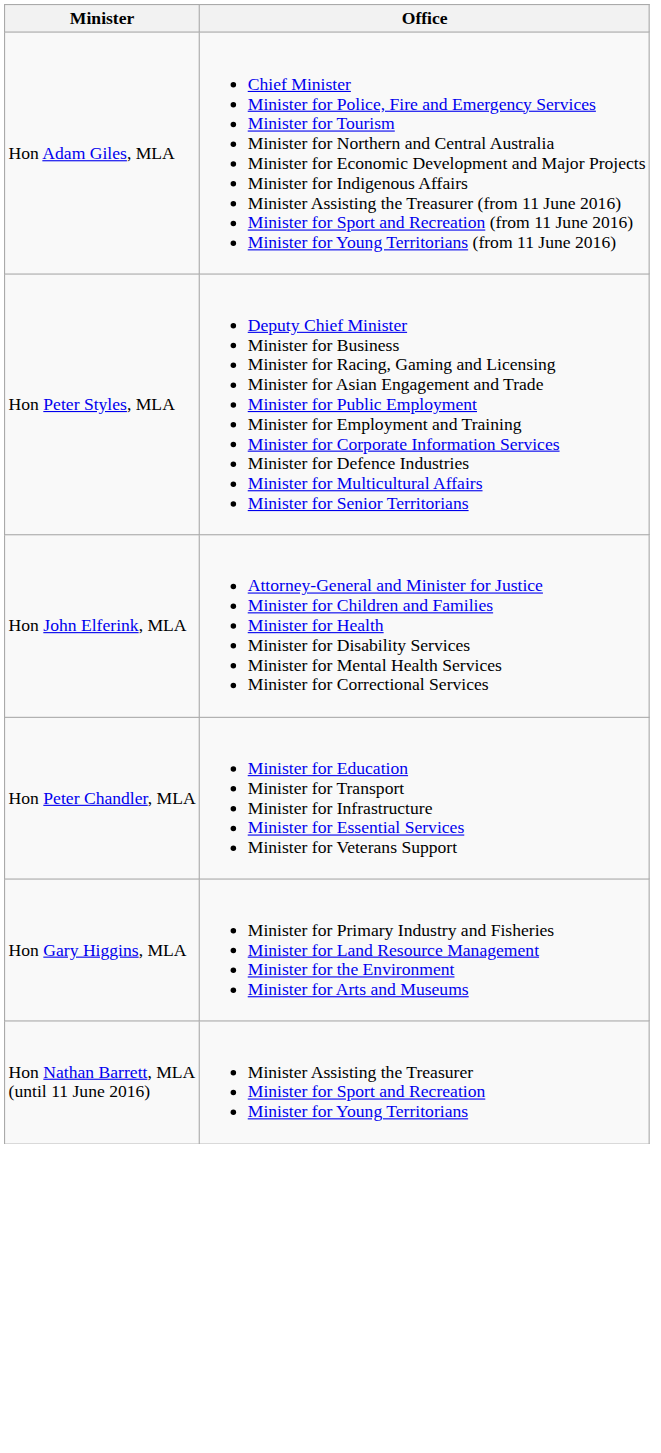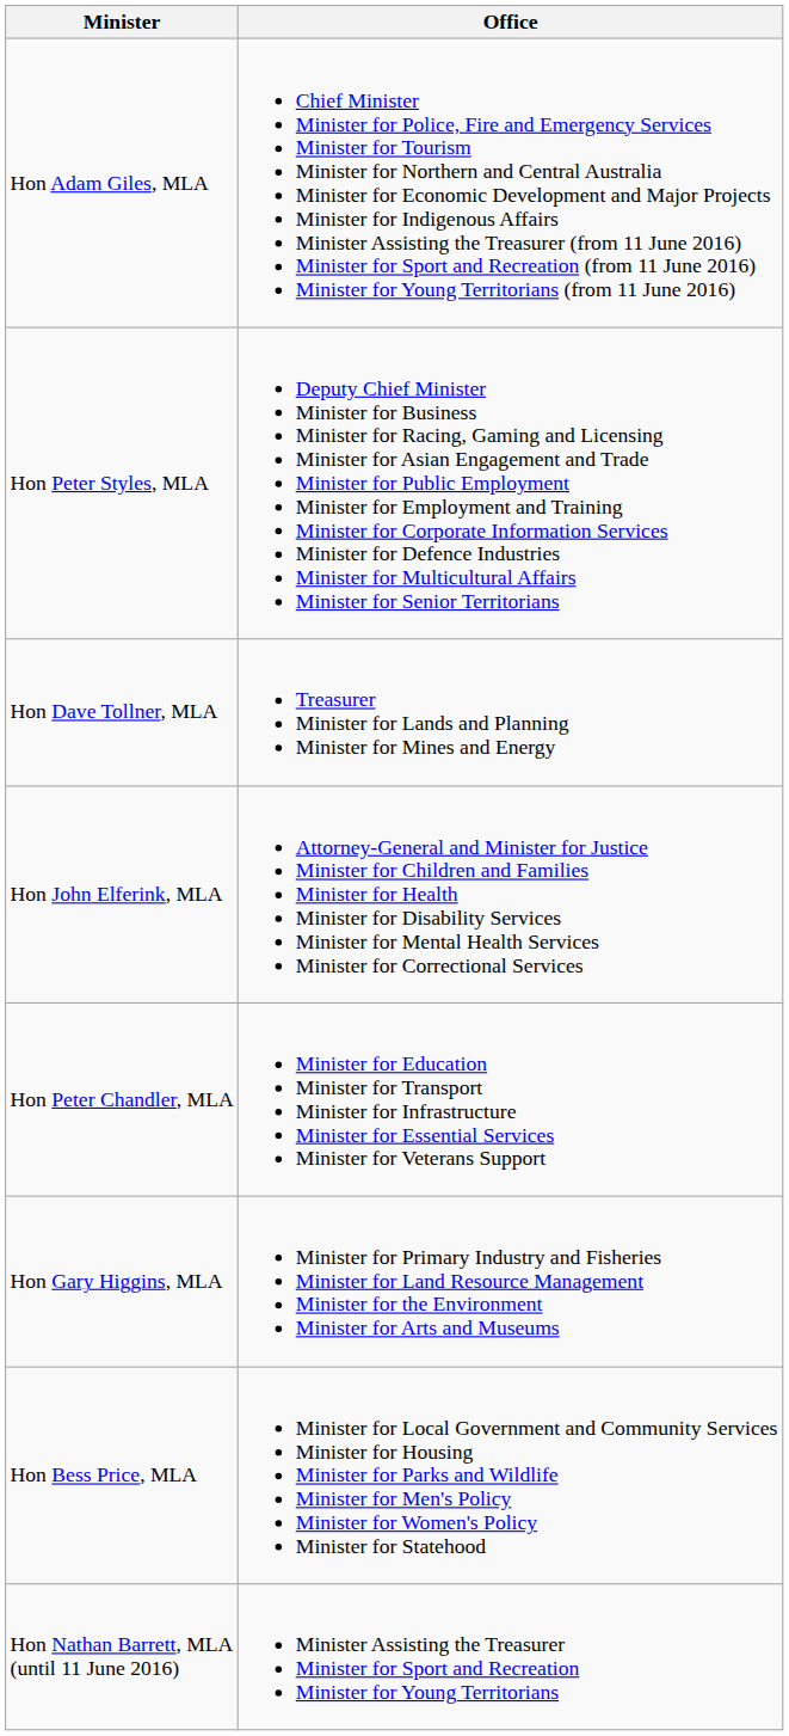 <table class="wikitable">
 <tr>
 <th>Minister</th>
 <th>Office</th>
 </tr>
 <tr>
 <td>Hon <a href='#'>Adam Giles</a>, MLA</td>
 <td><br><ul><li><a href='#'>Chief Minister</a></li><li><a href='#'>Minister for Police, Fire and Emergency Services</a></li><li><a href='#'>Minister for Tourism</a></li><li>Minister for Northern and Central Australia</li><li>Minister for Economic Development and Major Projects</li><li>Minister for Indigenous Affairs</li><li>Minister Assisting the Treasurer (from 11 June 2016)</li><li><a href='#'>Minister for Sport and Recreation</a> (from 11 June 2016)</li><li><a href='#'>Minister for Young Territorians</a> (from 11 June 2016)</li></ul></td>
 </tr>
 <tr>
 <td>Hon <a href='#'>Peter Styles</a>, MLA</td>
 <td><br><ul><li><a href='#'>Deputy Chief Minister</a></li><li>Minister for Business</li><li>Minister for Racing, Gaming and Licensing</li><li>Minister for Asian Engagement and Trade</li><li><a href='#'>Minister for Public Employment</a></li><li>Minister for Employment and Training</li><li><a href='#'>Minister for Corporate Information Services</a></li><li>Minister for Defence Industries</li><li><a href='#'>Minister for Multicultural Affairs</a></li><li><a href='#'>Minister for Senior Territorians</a></li></ul></td>
 </tr>
 <tr>
+<td>Hon <a href='#'>Dave Tollner</a>, MLA</td>
+<td><br><ul><li><a href='#'>Treasurer</a></li><li>Minister for Lands and Planning</li><li>Minister for Mines and Energy</li></ul></td>
+</tr>
+<tr>
 <td>Hon <a href='#'>John Elferink</a>, MLA</td>
 <td><br><ul><li><a href='#'>Attorney-General and Minister for Justice</a></li><li><a href='#'>Minister for Children and Families</a></li><li><a href='#'>Minister for Health</a></li><li>Minister for Disability Services</li><li>Minister for Mental Health Services</li><li>Minister for Correctional Services</li></ul></td>
 </tr>
 <tr>
 <td>Hon <a href='#'>Peter Chandler</a>, MLA</td>
 <td><br><ul><li><a href='#'>Minister for Education</a></li><li>Minister for Transport</li><li>Minister for Infrastructure</li><li><a href='#'>Minister for Essential Services</a></li><li>Minister for Veterans Support</li></ul></td>
 </tr>
 <tr>
 <td>Hon <a href='#'>Gary Higgins</a>, MLA</td>
 <td><br><ul><li>Minister for Primary Industry and Fisheries</li><li><a href='#'>Minister for Land Resource Management</a></li><li><a href='#'>Minister for the Environment</a></li><li><a href='#'>Minister for Arts and Museums</a></li></ul></td>
 </tr>
 <tr>
+<td>Hon <a href='#'>Bess Price</a>, MLA</td>
+<td><br><ul><li>Minister for Local Government and Community Services</li><li>Minister for Housing</li><li><a href='#'>Minister for Parks and Wildlife</a></li><li><a href='#'>Minister for Men's Policy</a></li><li><a href='#'>Minister for Women's Policy</a></li><li>Minister for Statehood</li></ul></td>
+</tr>
+<tr>
 <td>Hon <a href='#'>Nathan Barrett</a>, MLA<br>(until 11 June 2016)</td>
 <td><br><ul><li>Minister Assisting the Treasurer</li><li><a href='#'>Minister for Sport and Recreation</a></li><li><a href='#'>Minister for Young Territorians</a></li></ul></td>
 </tr>
 </table>
